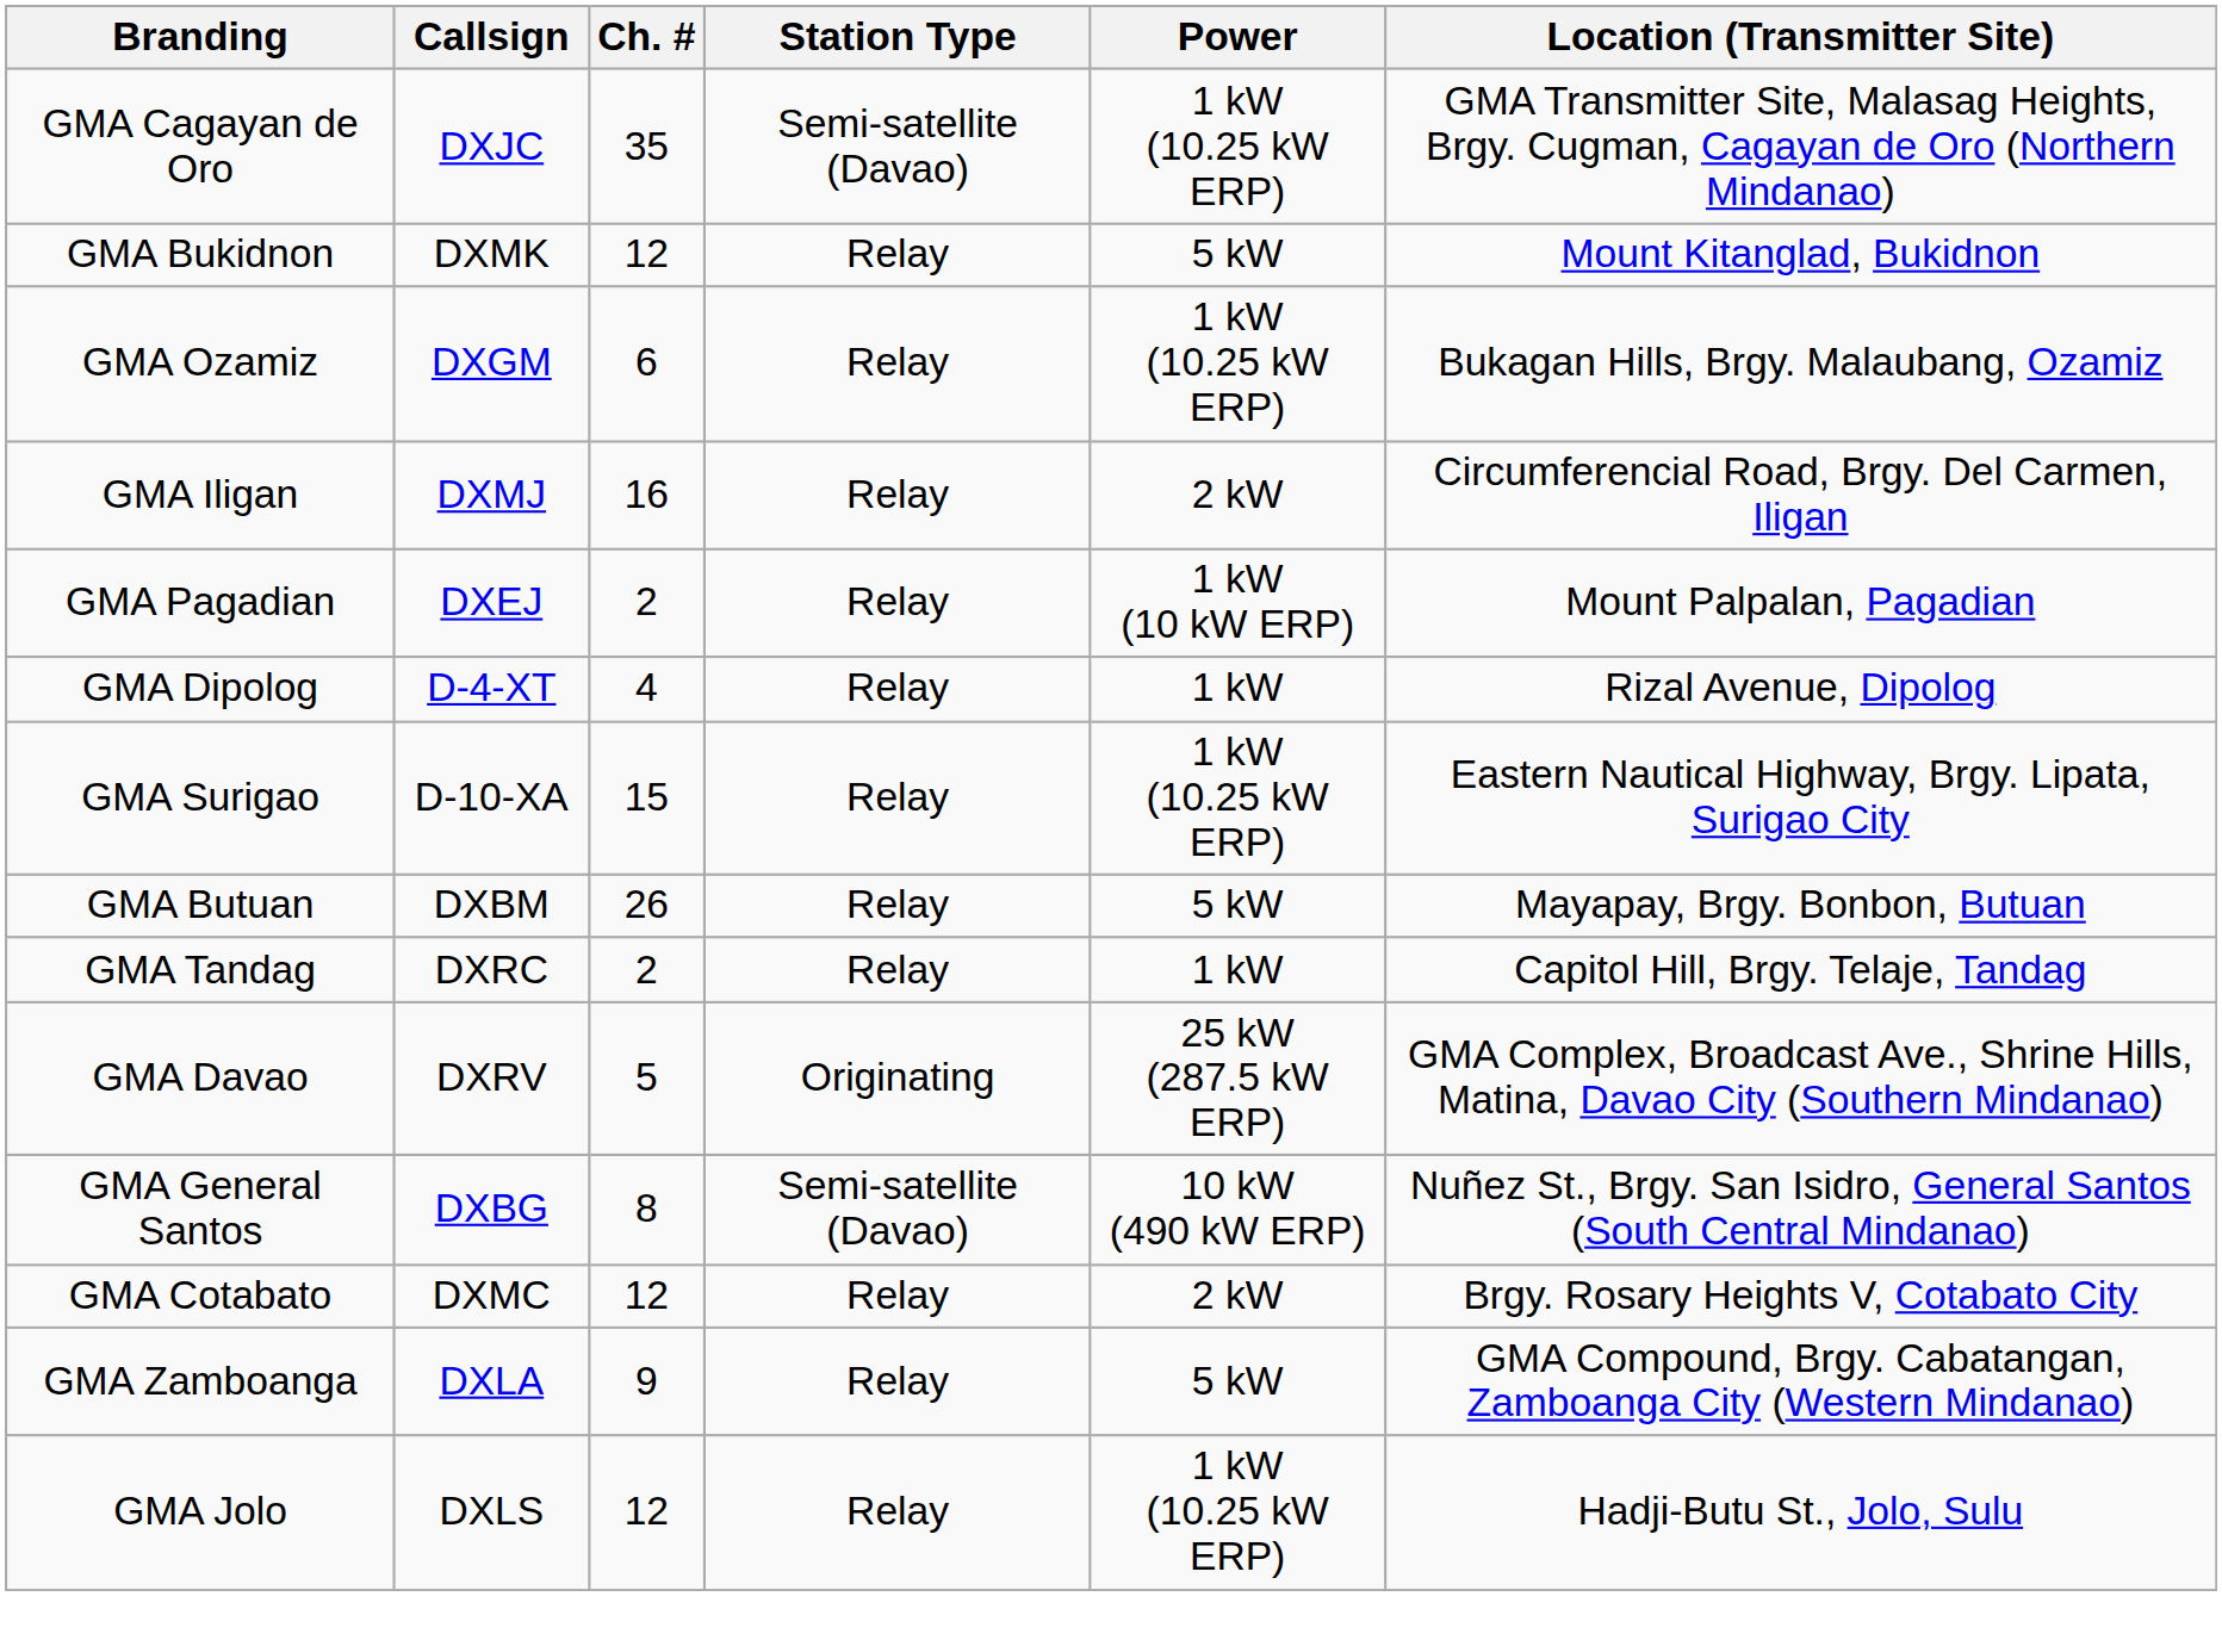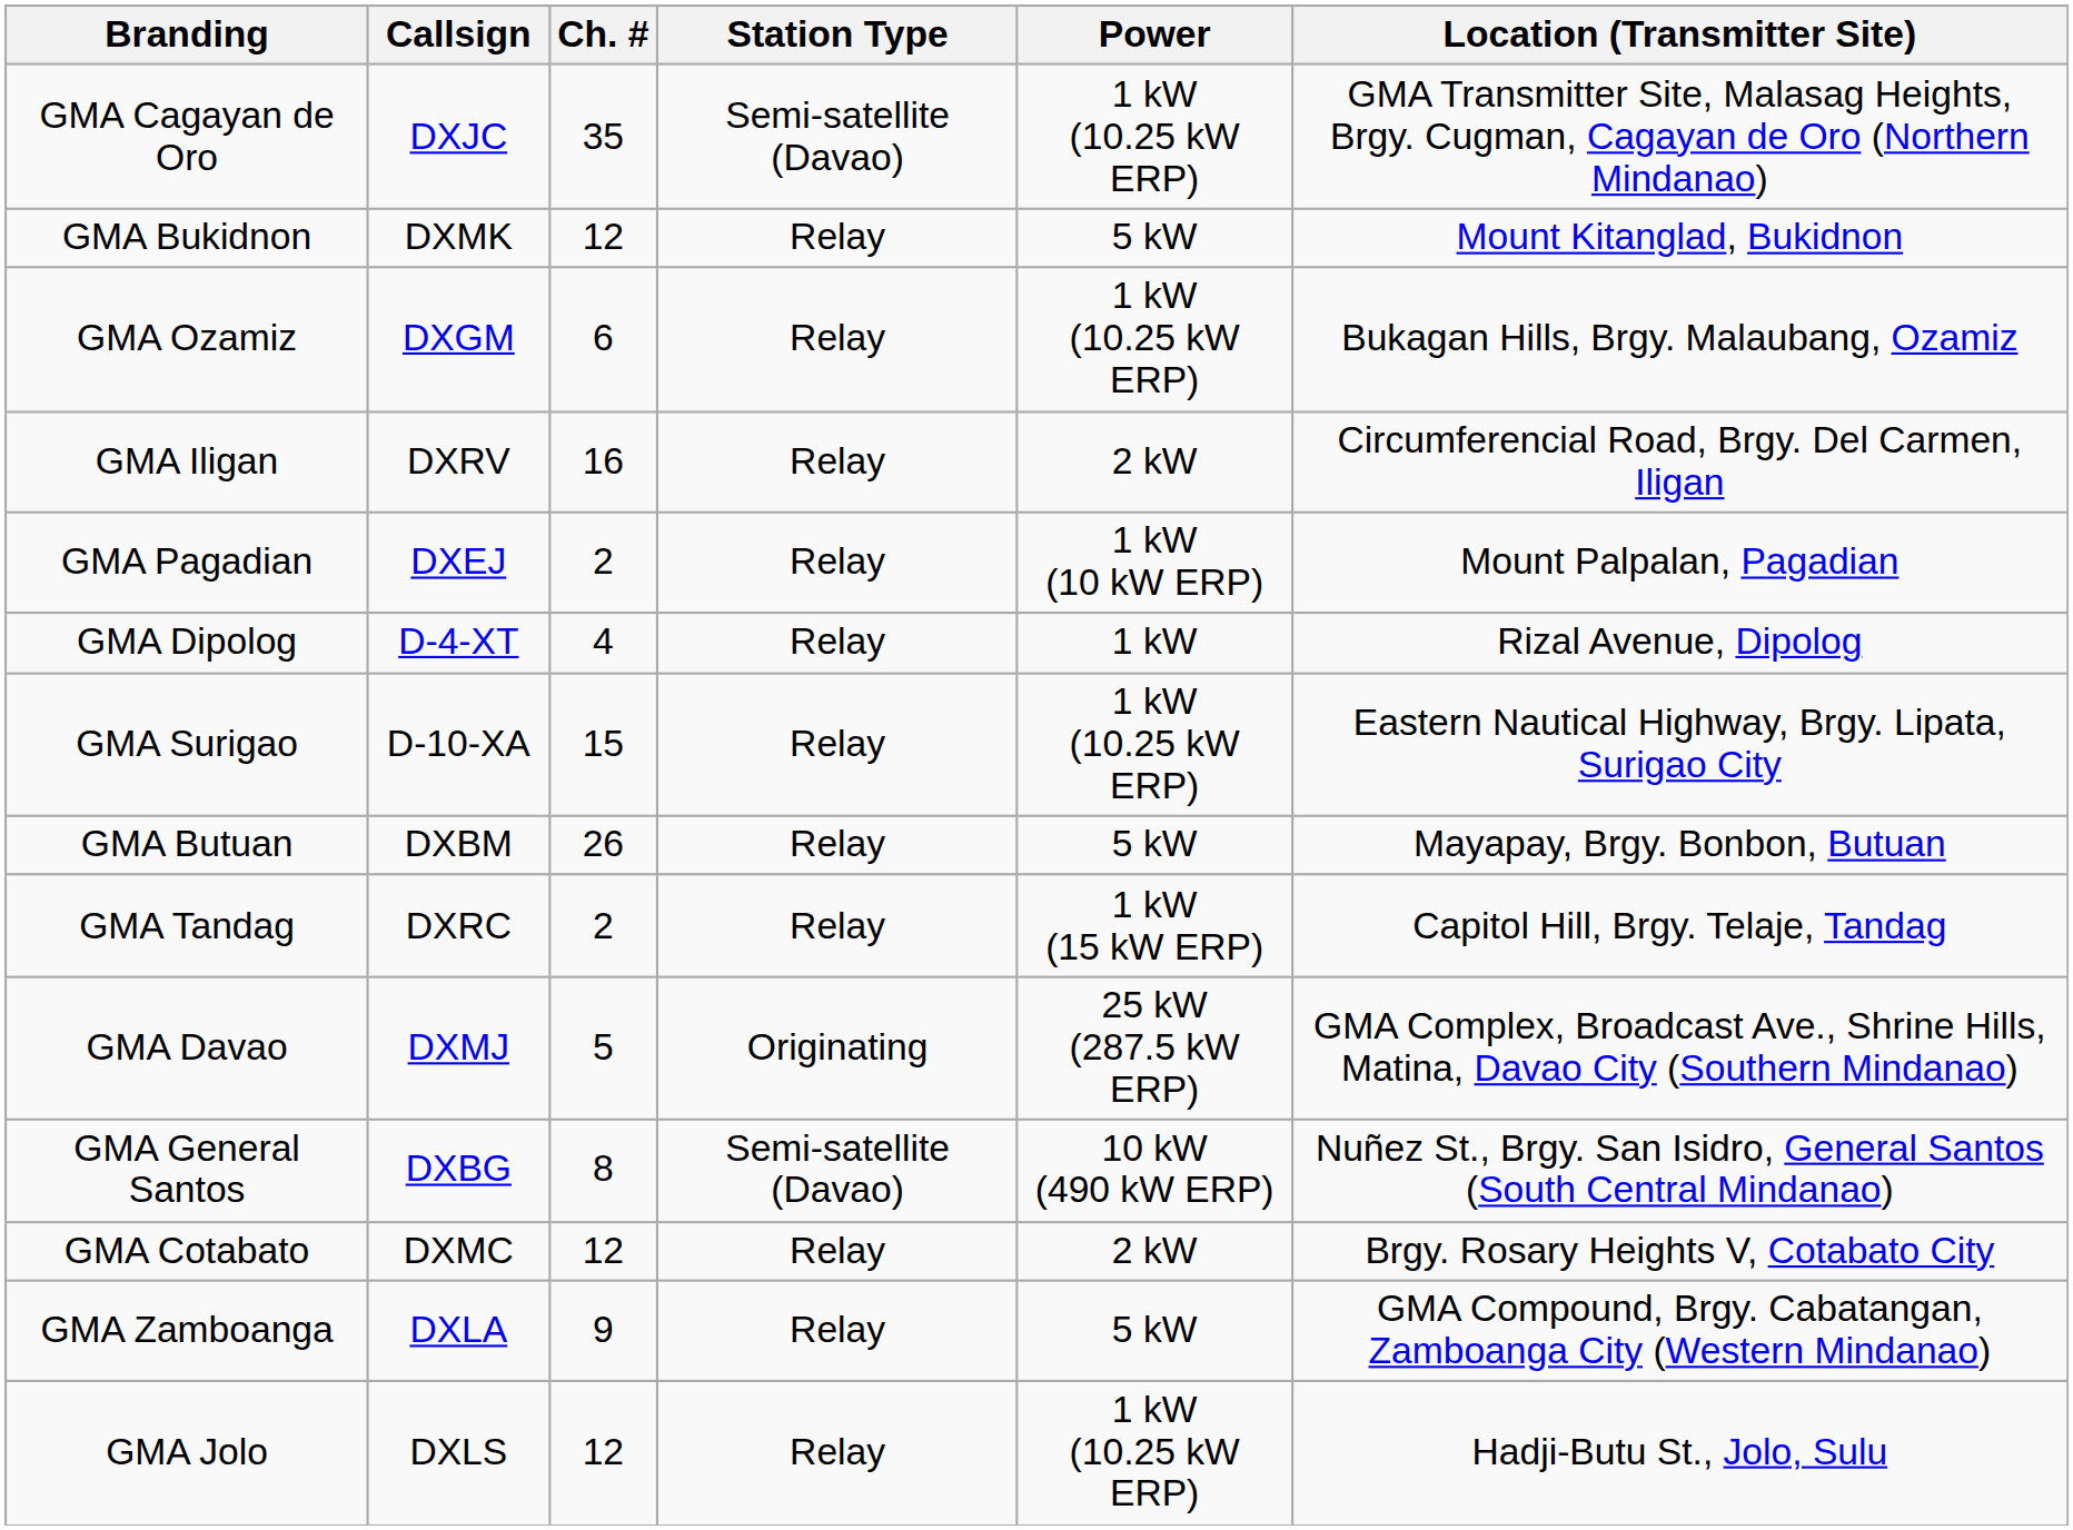 <table class="wikitable unsortable" style="width:100%; text-align:center;">
 <tr>
 <th>Branding</th>
 <th width="70px">Callsign</th>
 <th>Ch. #</th>
 <th>Station Type</th>
 <th>Power</th>
 <th class="unsortable" width="325px">Location (Transmitter Site)</th>
 </tr>
 <tr>
 <td>GMA Cagayan de Oro</td>
 <td><a href='#'>DXJC</a></td>
 <td>35</td>
 <td>Semi-satellite (Davao)</td>
 <td>1 kW <br> (10.25 kW ERP)</td>
 <td>GMA Transmitter Site, Malasag Heights, Brgy. Cugman, <a href='#'>Cagayan de Oro</a> (<a href='#'>Northern Mindanao</a>)</td>
 </tr>
 <tr>
 <td>GMA Bukidnon</td>
 <td>DXMK</td>
 <td>12</td>
 <td>Relay</td>
 <td>5 kW</td>
 <td><a href='#'>Mount Kitanglad</a>, <a href='#'>Bukidnon</a></td>
 </tr>
 <tr>
 <td>GMA Ozamiz</td>
 <td><a href='#'>DXGM</a></td>
 <td>6</td>
 <td>Relay</td>
 <td>1 kW <br> (10.25 kW ERP)</td>
 <td>Bukagan Hills, Brgy. Malaubang, <a href='#'>Ozamiz</a></td>
 </tr>
 <tr>
 <td>GMA Iligan</td>
-<td><a href='#'>DXMJ</a></td>
+<td>DXRV</td>
 <td>16</td>
 <td>Relay</td>
 <td>2 kW</td>
 <td>Circumferencial Road, Brgy. Del Carmen, <a href='#'>Iligan</a></td>
 </tr>
 <tr>
 <td>GMA Pagadian</td>
 <td><a href='#'>DXEJ</a></td>
 <td>2</td>
 <td>Relay</td>
 <td>1 kW <br> (10 kW ERP)</td>
 <td>Mount Palpalan, <a href='#'>Pagadian</a></td>
 </tr>
 <tr>
 <td>GMA Dipolog</td>
 <td><a href='#'>D-4-XT</a></td>
 <td>4</td>
 <td>Relay</td>
 <td>1 kW</td>
 <td>Rizal Avenue, <a href='#'>Dipolog</a></td>
 </tr>
 <tr>
 <td>GMA Surigao</td>
 <td>D-10-XA</td>
 <td>15</td>
 <td>Relay</td>
 <td>1 kW <br> (10.25 kW ERP)</td>
 <td>Eastern Nautical Highway, Brgy. Lipata, <a href='#'>Surigao City</a></td>
 </tr>
 <tr>
 <td>GMA Butuan</td>
 <td>DXBM</td>
 <td>26</td>
 <td>Relay</td>
 <td>5 kW</td>
 <td>Mayapay, Brgy. Bonbon, <a href='#'>Butuan</a></td>
 </tr>
 <tr>
 <td>GMA Tandag</td>
 <td>DXRC</td>
 <td>2</td>
 <td>Relay</td>
-<td>1 kW</td>
+<td>1 kW <br> (15 kW ERP)</td>
 <td>Capitol Hill, Brgy. Telaje, <a href='#'>Tandag</a></td>
 </tr>
 <tr>
 <td>GMA Davao</td>
-<td>DXRV</td>
+<td><a href='#'>DXMJ</a></td>
 <td>5</td>
 <td>Originating</td>
 <td>25 kW <br> (287.5 kW ERP)</td>
 <td>GMA Complex, Broadcast Ave., Shrine Hills, Matina, <a href='#'>Davao City</a> (<a href='#'>Southern Mindanao</a>)</td>
 </tr>
 <tr>
 <td>GMA General Santos</td>
 <td><a href='#'>DXBG</a></td>
 <td>8</td>
 <td>Semi-satellite (Davao)</td>
 <td>10 kW <br> (490 kW ERP)</td>
 <td>Nuñez St., Brgy. San Isidro, <a href='#'>General Santos</a> (<a href='#'>South Central Mindanao</a>)</td>
 </tr>
 <tr>
 <td>GMA Cotabato</td>
 <td>DXMC</td>
 <td>12</td>
 <td>Relay</td>
 <td>2 kW</td>
 <td>Brgy. Rosary Heights V, <a href='#'>Cotabato City</a></td>
 </tr>
 <tr>
 <td>GMA Zamboanga</td>
 <td><a href='#'>DXLA</a></td>
 <td>9</td>
 <td>Relay</td>
 <td>5 kW</td>
 <td>GMA Compound, Brgy. Cabatangan, <a href='#'>Zamboanga City</a> (<a href='#'>Western Mindanao</a>)</td>
 </tr>
 <tr>
 <td>GMA Jolo</td>
 <td>DXLS</td>
 <td>12</td>
 <td>Relay</td>
 <td>1 kW <br> (10.25 kW ERP)</td>
 <td>Hadji-Butu St., <a href='#'>Jolo, Sulu</a></td>
 </tr>
 <tr>
 </tr>
 </table>
